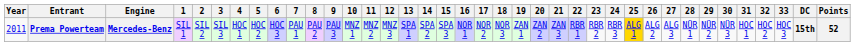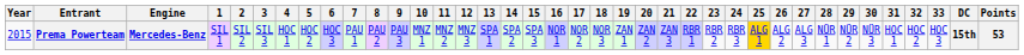 <table class="wikitable" style="text-align:center; font-size:85%">
 <tr>
 <th>Year</th>
 <th>Entrant</th>
 <th>Engine</th>
 <th>1</th>
 <th>2</th>
 <th>3</th>
 <th>4</th>
 <th>5</th>
 <th>6</th>
 <th>7</th>
 <th>8</th>
 <th>9</th>
 <th>10</th>
 <th>11</th>
 <th>12</th>
 <th>13</th>
 <th>14</th>
 <th>15</th>
 <th>16</th>
 <th>17</th>
 <th>18</th>
 <th>19</th>
 <th>20</th>
 <th>21</th>
 <th>22</th>
 <th>23</th>
 <th>24</th>
 <th>25</th>
 <th>26</th>
 <th>27</th>
 <th>28</th>
 <th>29</th>
 <th>30</th>
 <th>31</th>
 <th>32</th>
 <th>33</th>
 <th>DC</th>
 <th>Points</th>
 </tr>
 <tr>
-<td><a href='#'>2011</a></td>
+<td><a href='#'>2015</a></td>
 <th nowrap><a href='#'>Prema Powerteam</a></th>
 <th nowrap><a href='#'>Mercedes-Benz</a></th>
 <td style="background:#EFCFFF;"><a href='#'>SIL<br>1</a><br></td>
 <td style="background:#DFFFDF;"><a href='#'>SIL<br>2</a><br></td>
 <td style="background:#DFFFDF;"><a href='#'>SIL<br>3</a><br></td>
 <td style="background:#DFFFDF;"><a href='#'>HOC<br>1</a><br></td>
 <td style="background:#DFFFDF;"><a href='#'>HOC<br>2</a><br></td>
 <td style="background:#CFCFFF;"><a href='#'>HOC<br>3</a><br></td>
 <td style="background:#DFFFDF;"><a href='#'>PAU<br>1</a><br></td>
 <td style="background:#EFCFFF;"><a href='#'>PAU<br>2</a><br></td>
 <td style="background:#CFCFFF;"><a href='#'>PAU<br>3</a><br></td>
 <td style="background:#DFFFDF;"><a href='#'>MNZ<br>1</a><br></td>
 <td style="background:#DFFFDF;"><a href='#'>MNZ<br>2</a><br></td>
 <td style="background:#DFFFDF;"><a href='#'>MNZ<br>3</a><br></td>
 <td style="background:#CFCFFF;"><a href='#'>SPA<br>1</a><br></td>
 <td style="background:#DFFFDF;"><a href='#'>SPA<br>2</a><br></td>
 <td style="background:#DFFFDF;"><a href='#'>SPA<br>3</a><br></td>
 <td style="background:#CFCFFF;"><a href='#'>NOR<br>1</a><br></td>
 <td style="background:#DFFFDF;"><a href='#'>NOR<br>2</a><br></td>
 <td style="background:#DFFFDF;"><a href='#'>NOR<br>3</a><br></td>
 <td style="background:#DFFFDF;"><a href='#'>ZAN<br>1</a><br></td>
 <td style="background:#CFCFFF;"><a href='#'>ZAN<br>2</a><br></td>
 <td style="background:#CFCFFF;"><a href='#'>ZAN<br>3</a><br></td>
 <td style="background:#CFCFFF;"><a href='#'>RBR<br>1</a><br></td>
 <td><a href='#'>RBR<br>2</a><br></td>
 <td><a href='#'>RBR<br>3</a><br></td>
 <td style="background: gold;"><a href='#'>ALG<br>1</a><br></td>
 <td><a href='#'>ALG<br>2</a><br></td>
 <td><a href='#'>ALG<br>3</a><br></td>
 <td><a href='#'>NÜR<br>1</a><br></td>
 <td><a href='#'>NÜR<br>2</a><br></td>
 <td><a href='#'>NÜR<br>3</a><br></td>
 <td><a href='#'>HOC<br>1</a><br></td>
 <td><a href='#'>HOC<br>2</a><br></td>
 <td><a href='#'>HOC<br>3</a><br></td>
 <th>15th</th>
-<th>52</th>
+<th>53</th>
 </tr>
 </table>
